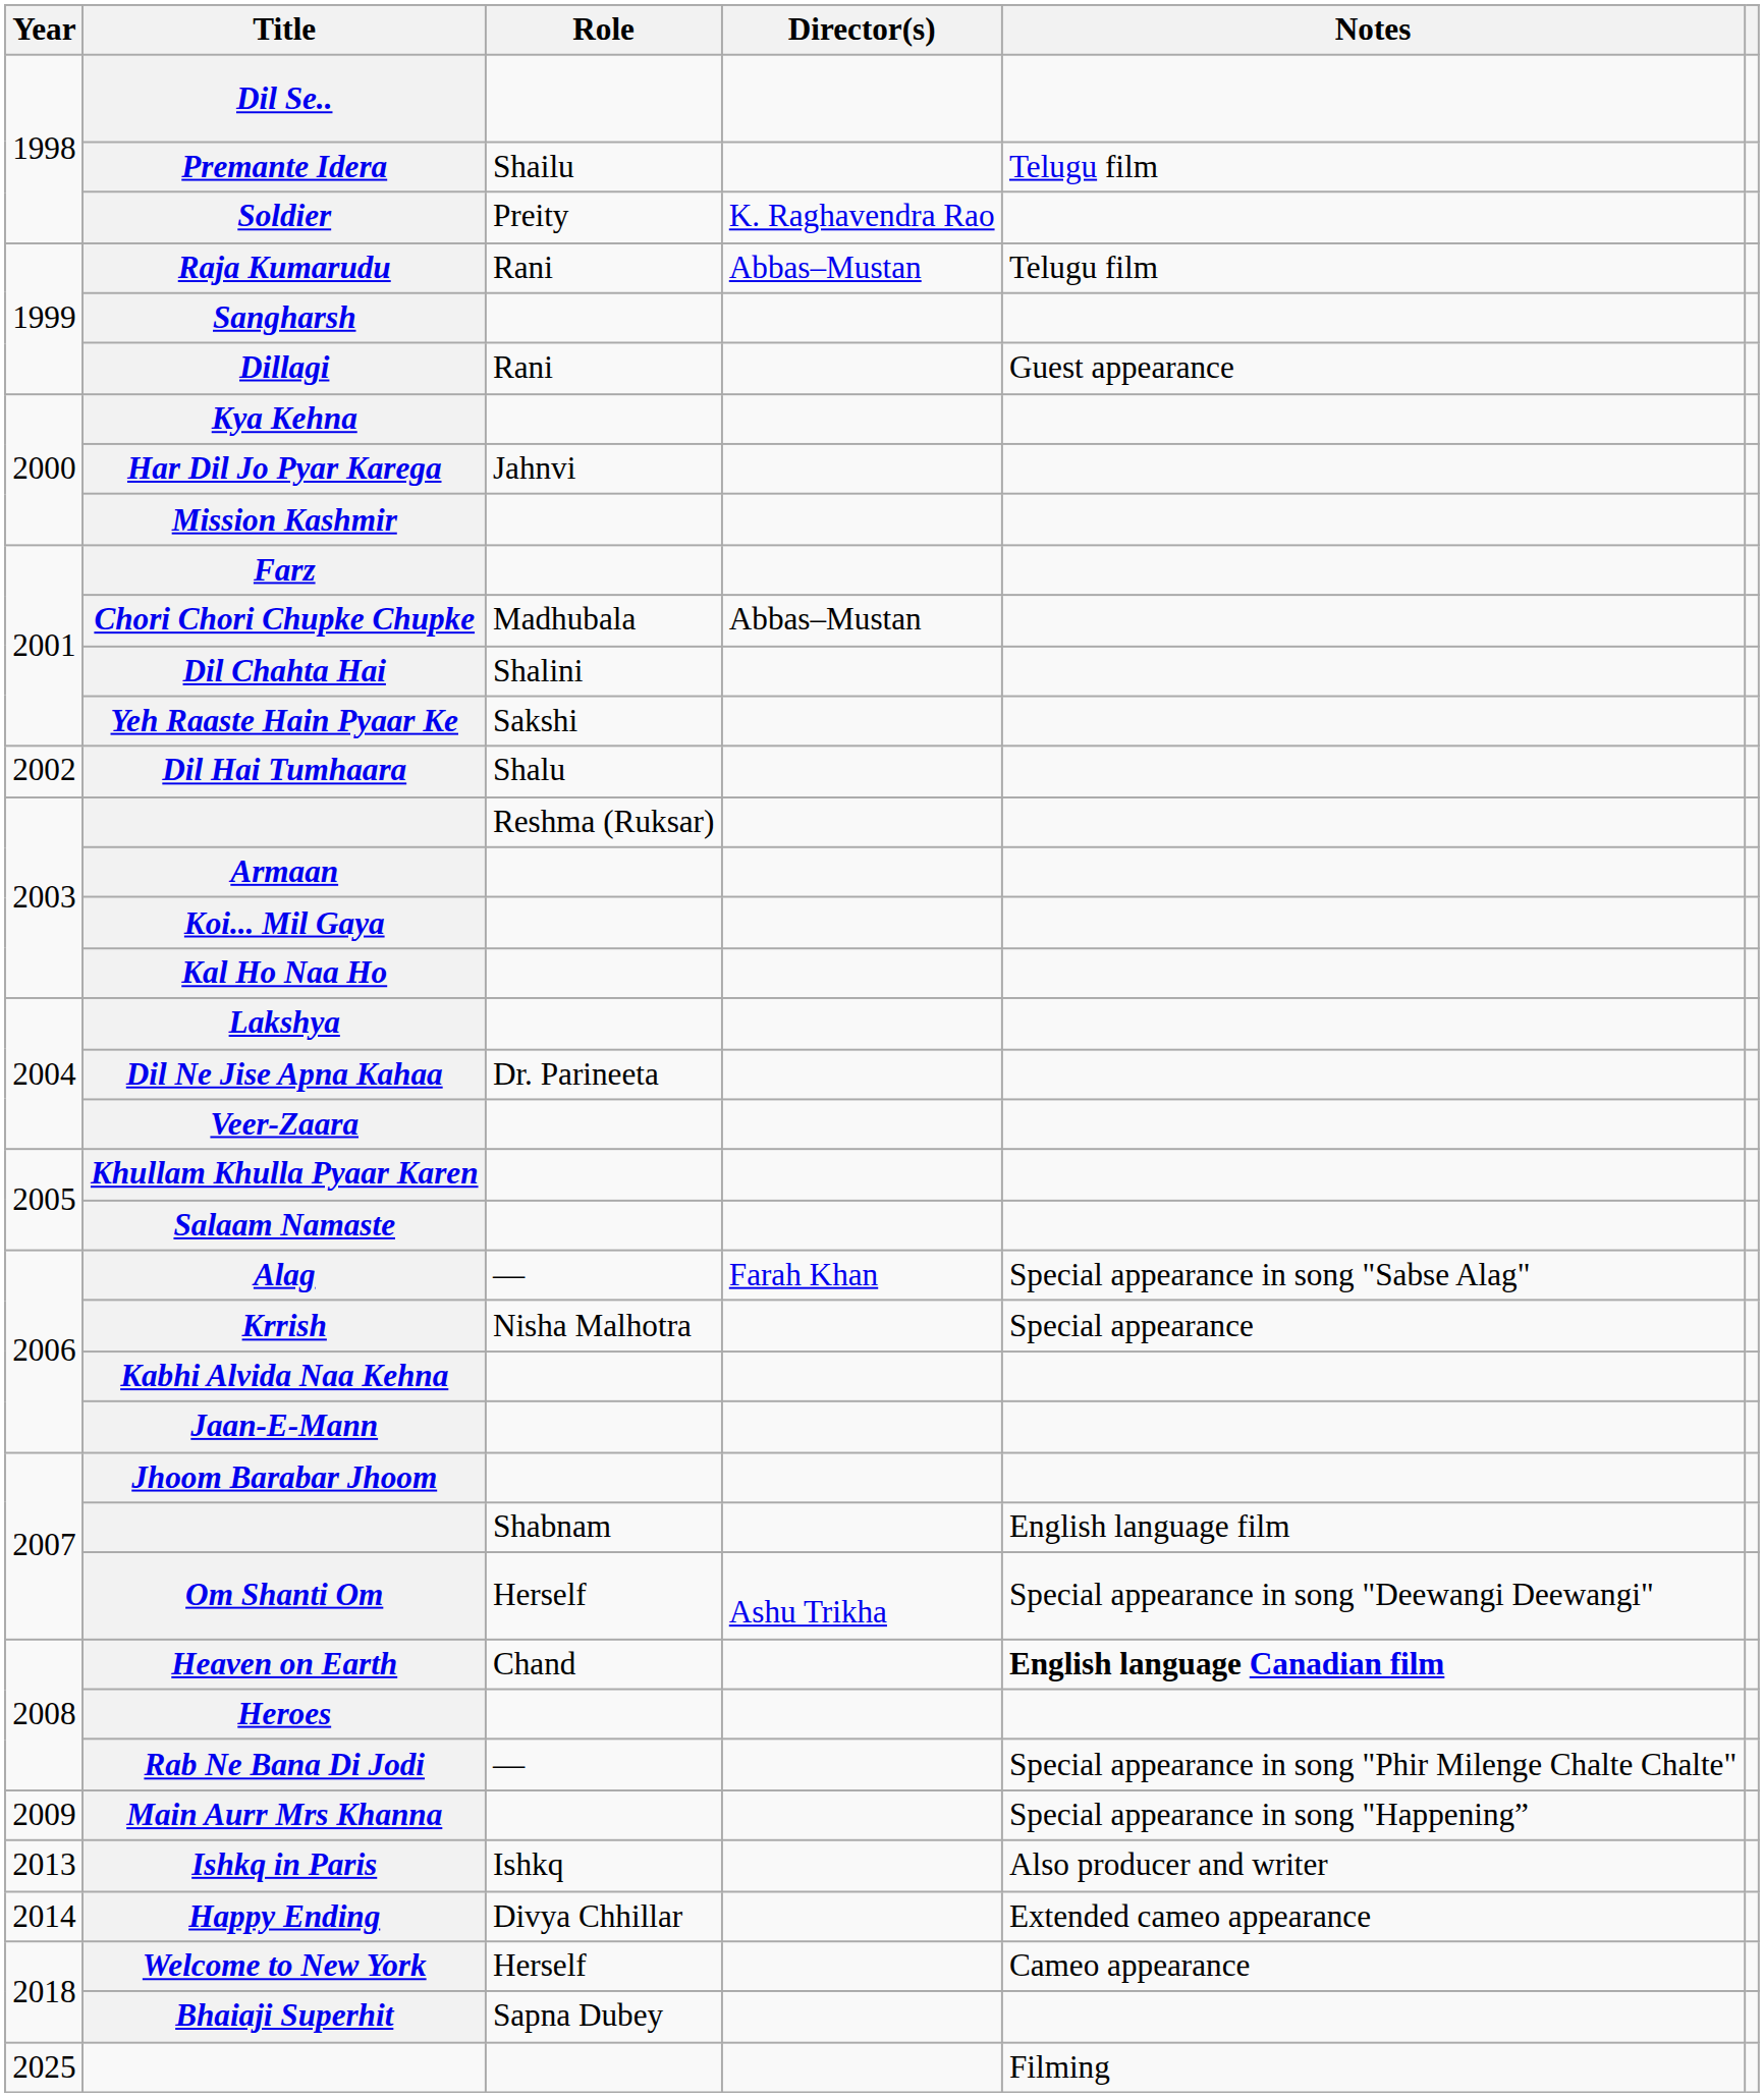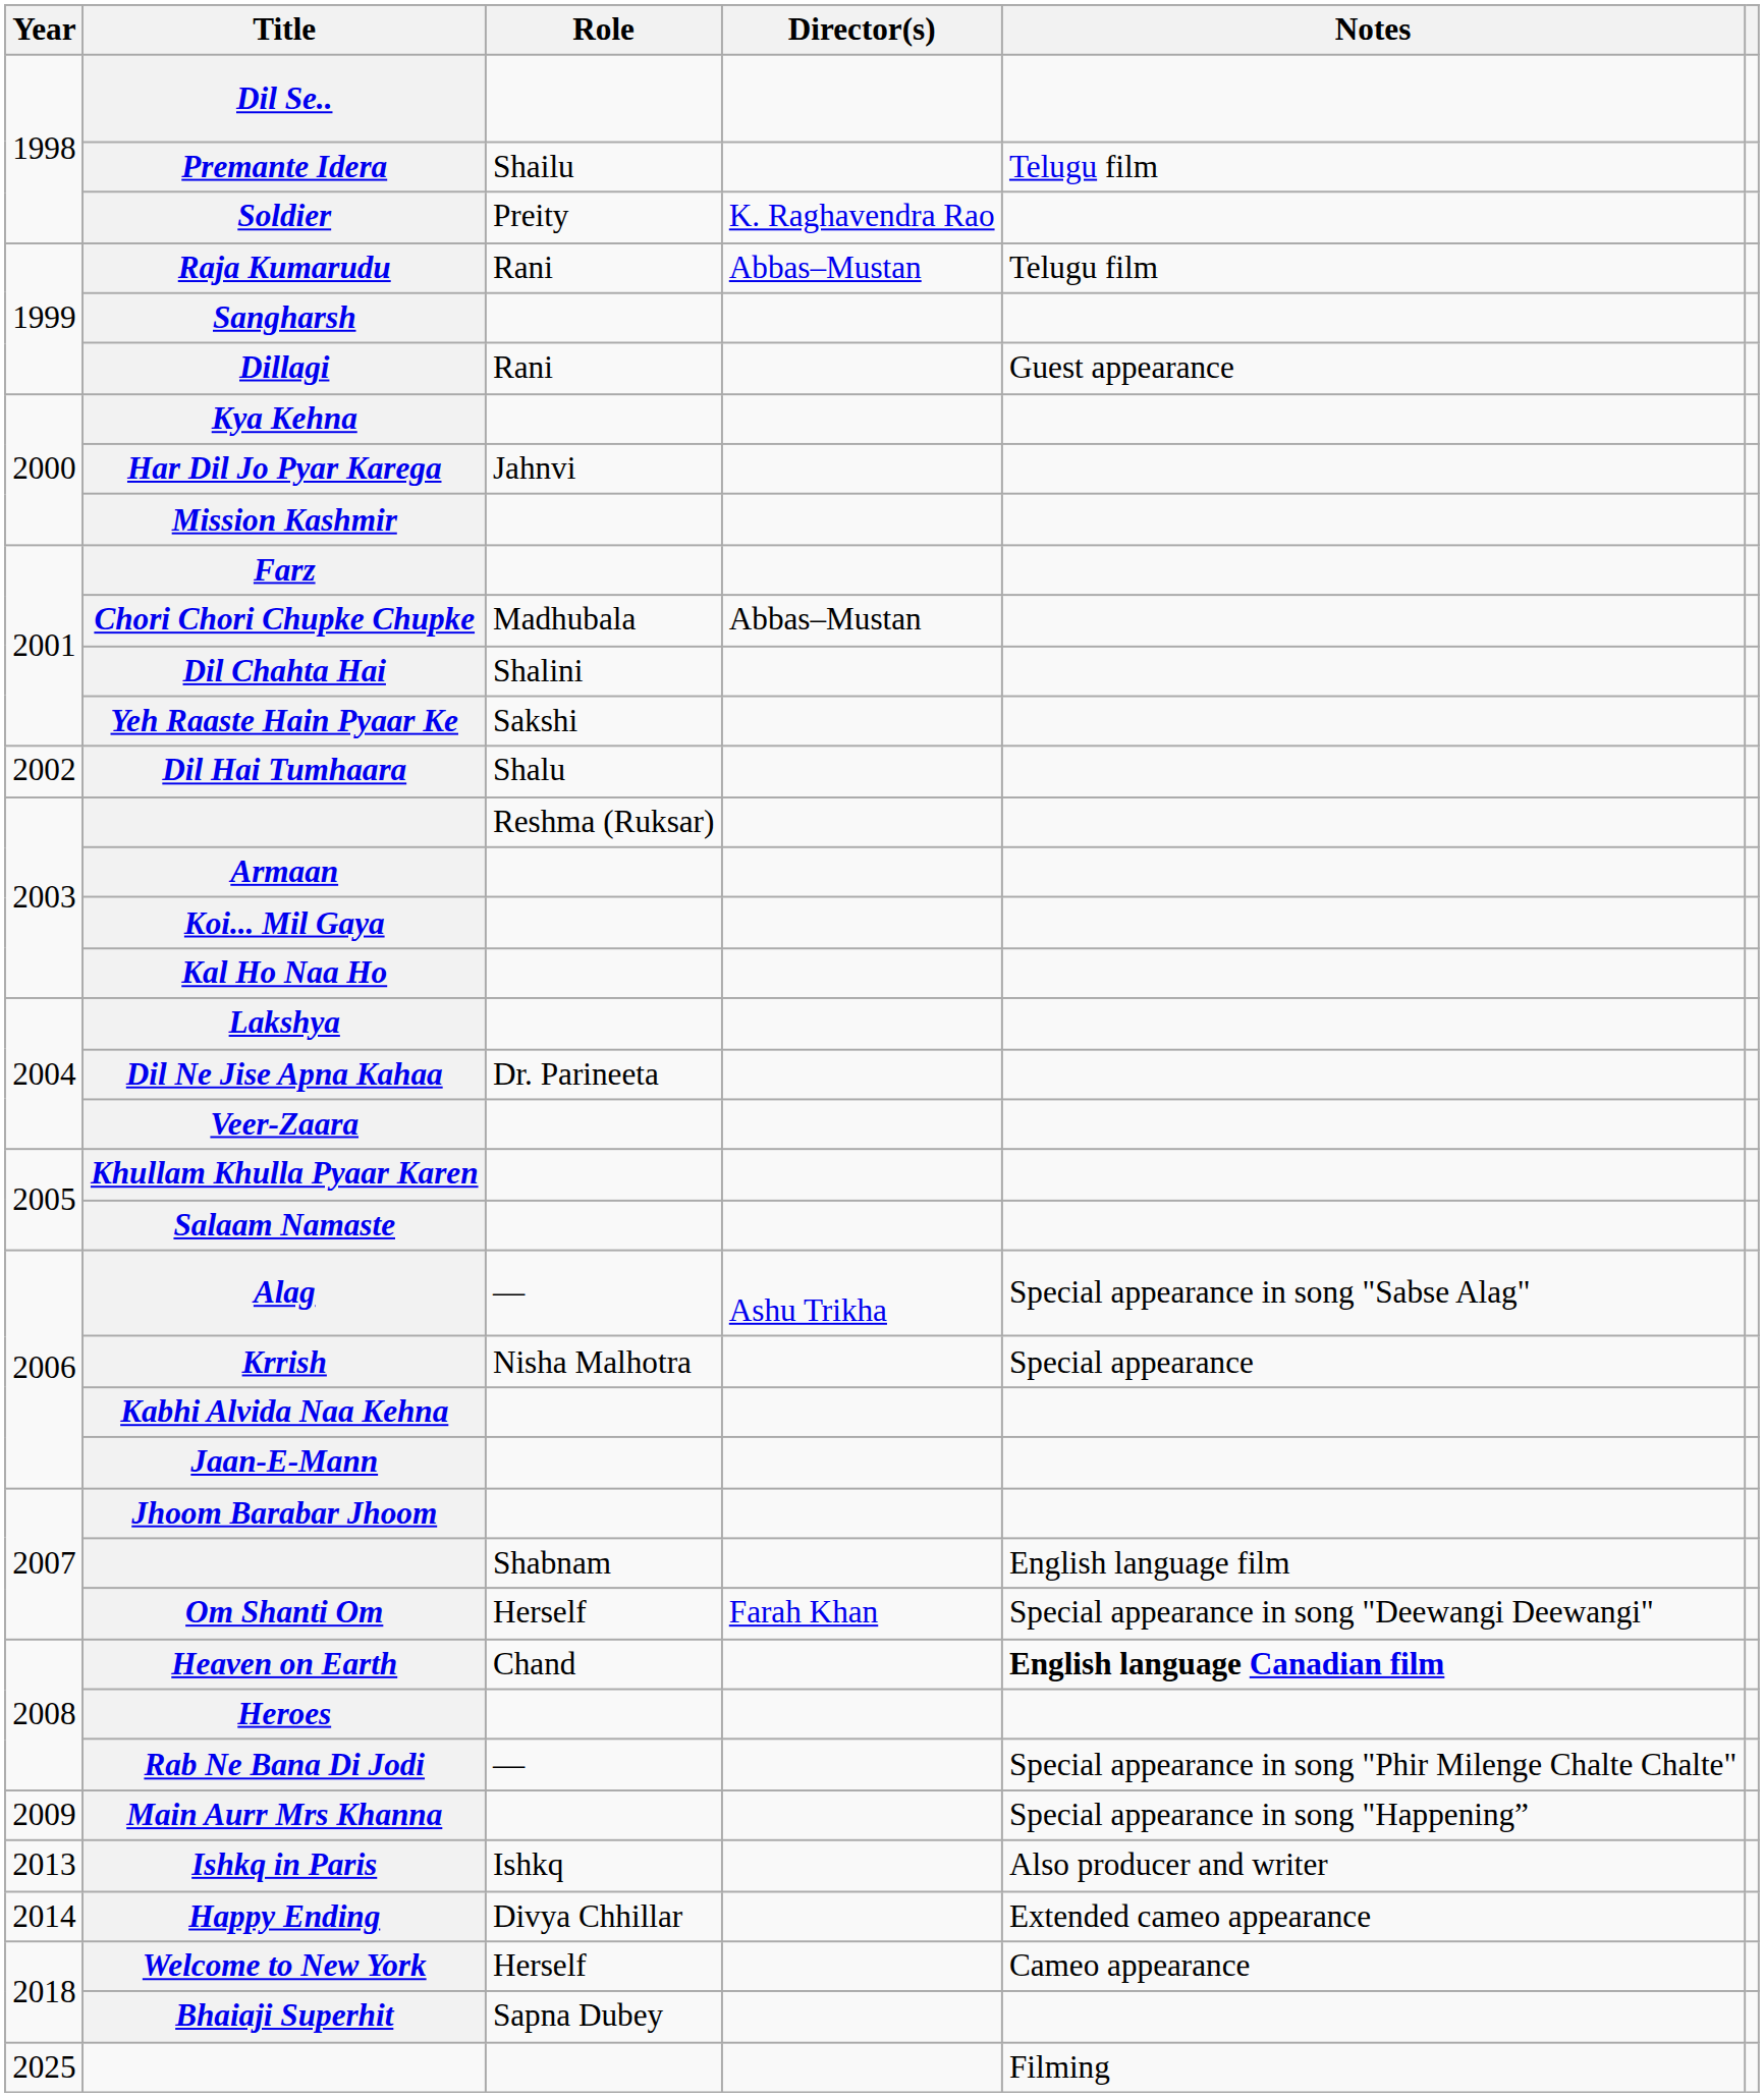 <table class="wikitable plainrowheaders sortable">
 <tr>
 <th scope="col">Year</th>
 <th scope="col">Title</th>
 <th scope="col">Role</th>
 <th scope="col">Director(s)</th>
 <th scope="col" class="unsortable">Notes</th>
 <th scope="col" class="unsortable"></th>
 </tr>
 <tr>
 <td rowspan=3>1998</td>
 <th scope="row"><em><a href='#'>Dil Se..</a></em></th>
 <td></td>
 <td></td>
 <td></td>
 <td style="text-align:center;"><br><br></td>
 </tr>
 <tr>
 <th scope="row"><em><a href='#'>Premante Idera</a></em></th>
 <td>Shailu</td>
 <td></td>
 <td><a href='#'>Telugu</a> film</td>
 <td style="text-align:center;"></td>
 </tr>
 <tr>
 <th scope="row"><em><a href='#'>Soldier</a></em></th>
 <td>Preity</td>
 <td><a href='#'>K. Raghavendra Rao</a></td>
 <td></td>
 <td style="text-align:center;"><br></td>
 </tr>
 <tr>
 <td rowspan=3>1999</td>
 <th scope="row"><em><a href='#'>Raja Kumarudu</a></em></th>
 <td>Rani</td>
 <td><a href='#'>Abbas–Mustan</a></td>
 <td>Telugu film</td>
 <td style="text-align:center;"></td>
 </tr>
 <tr>
 <th scope="row"><em><a href='#'>Sangharsh</a></em></th>
 <td></td>
 <td></td>
 <td></td>
 <td style="text-align:center;"></td>
 </tr>
 <tr>
 <th scope="row"><em><a href='#'>Dillagi</a></em></th>
 <td>Rani</td>
 <td></td>
 <td>Guest appearance</td>
 <td style="text-align:center;"></td>
 </tr>
 <tr>
 <td rowspan=3>2000</td>
 <th scope="row"><em><a href='#'>Kya Kehna</a></em></th>
 <td></td>
 <td></td>
 <td></td>
 <td style="text-align:center;"><br></td>
 </tr>
 <tr>
 <th scope="row"><em><a href='#'>Har Dil Jo Pyar Karega</a></em></th>
 <td>Jahnvi</td>
 <td></td>
 <td></td>
 <td style="text-align:center;"></td>
 </tr>
 <tr>
 <th scope="row"><em><a href='#'>Mission Kashmir</a></em></th>
 <td></td>
 <td></td>
 <td></td>
 <td style="text-align:center;"></td>
 </tr>
 <tr>
 <td rowspan=4>2001</td>
 <th scope="row"><em><a href='#'>Farz</a></em></th>
 <td></td>
 <td></td>
 <td></td>
 <td style="text-align:center;"></td>
 </tr>
 <tr>
 <th scope="row"><em><a href='#'>Chori Chori Chupke Chupke</a></em></th>
 <td>Madhubala</td>
 <td>Abbas–Mustan</td>
 <td></td>
 <td style="text-align:center;"><br></td>
 </tr>
 <tr>
 <th scope="row"><em><a href='#'>Dil Chahta Hai</a></em></th>
 <td>Shalini</td>
 <td></td>
 <td></td>
 <td style="text-align:center;"></td>
 </tr>
 <tr>
 <th scope="row"><em><a href='#'>Yeh Raaste Hain Pyaar Ke</a></em></th>
 <td>Sakshi</td>
 <td></td>
 <td></td>
 <td style="text-align:center;"></td>
 </tr>
 <tr>
 <td>2002</td>
 <th scope="row"><em><a href='#'>Dil Hai Tumhaara</a></em></th>
 <td>Shalu</td>
 <td></td>
 <td></td>
 <td style="text-align:center;"></td>
 </tr>
 <tr>
 <td rowspan=4>2003</td>
 <th scope="row"><em></em></th>
 <td>Reshma (Ruksar)</td>
 <td></td>
 <td></td>
 <td style="text-align:center;"></td>
 </tr>
 <tr>
 <th scope="row"><em><a href='#'>Armaan</a></em></th>
 <td></td>
 <td></td>
 <td></td>
 <td style="text-align:center;"><br></td>
 </tr>
 <tr>
 <th scope="row"><em><a href='#'>Koi... Mil Gaya</a></em></th>
 <td></td>
 <td></td>
 <td></td>
 <td style="text-align:center;"><br></td>
 </tr>
 <tr>
 <th scope="row"><em><a href='#'>Kal Ho Naa Ho</a></em></th>
 <td></td>
 <td></td>
 <td></td>
 <td style="text-align:center;"><br></td>
 </tr>
 <tr>
 <td rowspan=3>2004</td>
 <th scope="row"><em><a href='#'>Lakshya</a></em></th>
 <td></td>
 <td></td>
 <td></td>
 <td style="text-align:center;"></td>
 </tr>
 <tr>
 <th scope="row"><em><a href='#'>Dil Ne Jise Apna Kahaa</a></em></th>
 <td>Dr. Parineeta</td>
 <td></td>
 <td></td>
 <td style="text-align:center;"></td>
 </tr>
 <tr>
 <th scope="row"><em><a href='#'>Veer-Zaara</a></em></th>
 <td></td>
 <td></td>
 <td></td>
 <td style="text-align:center;"><br></td>
 </tr>
 <tr>
 <td rowspan=2>2005</td>
 <th scope="row"><em><a href='#'>Khullam Khulla Pyaar Karen</a></em></th>
 <td></td>
 <td></td>
 <td></td>
 <td style="text-align:center;"></td>
 </tr>
 <tr>
 <th scope="row"><em><a href='#'>Salaam Namaste</a></em></th>
 <td></td>
 <td></td>
 <td></td>
 <td style="text-align:center;"><br></td>
 </tr>
 <tr>
 <td rowspan=4>2006</td>
 <th scope="row"><em><a href='#'>Alag</a></em></th>
 <td>—</td>
-<td><a href='#'>Farah Khan</a></td>
+<td><br><a href='#'>Ashu Trikha</a></td>
 <td>Special appearance in song "Sabse Alag"</td>
 <td style="text-align:center;"></td>
 </tr>
 <tr>
 <th scope="row"><em><a href='#'>Krrish</a></em></th>
 <td>Nisha Malhotra</td>
 <td></td>
 <td>Special appearance</td>
 <td style="text-align:center;"></td>
 </tr>
 <tr>
 <th scope="row"><em><a href='#'>Kabhi Alvida Naa Kehna</a></em></th>
 <td></td>
 <td></td>
 <td></td>
 <td style="text-align:center;"><br></td>
 </tr>
 <tr>
 <th scope="row"><em><a href='#'>Jaan-E-Mann</a></em></th>
 <td></td>
 <td></td>
 <td></td>
 <td style="text-align:center;"></td>
 </tr>
 <tr>
 <td rowspan=3>2007</td>
 <th scope="row"><em><a href='#'>Jhoom Barabar Jhoom</a></em></th>
 <td></td>
 <td></td>
 <td></td>
 <td style="text-align:center;"></td>
 </tr>
 <tr>
 <th scope="row"><em></em></th>
 <td>Shabnam</td>
 <td></td>
 <td>English language film</td>
 <td style="text-align:center;"><br></td>
 </tr>
 <tr>
 <th scope="row"><em><a href='#'>Om Shanti Om</a></em></th>
 <td>Herself</td>
-<td><br><a href='#'>Ashu Trikha</a></td>
+<td><a href='#'>Farah Khan</a></td>
 <td>Special appearance in song "Deewangi Deewangi"</td>
 <td style="text-align:center;"></td>
 </tr>
 <tr>
 <td rowspan=3>2008</td>
 <th scope="row"><em><a href='#'>Heaven on Earth</a></em></th>
 <td>Chand</td>
 <td></td>
 <td><strong>English language <a href='#'>Canadian film</a></strong></td>
 <td style="text-align:center;"><br></td>
 </tr>
 <tr>
 <th scope="row"><em><a href='#'>Heroes</a></em></th>
 <td></td>
 <td></td>
 <td></td>
 <td style="text-align:center;"></td>
 </tr>
 <tr>
 <th scope="row"><em><a href='#'>Rab Ne Bana Di Jodi</a></em></th>
 <td>—</td>
 <td></td>
 <td>Special appearance in song "Phir Milenge Chalte Chalte"</td>
 <td style="text-align:center;"></td>
 </tr>
 <tr>
 <td>2009</td>
 <th scope="row"><em><a href='#'>Main Aurr Mrs Khanna</a></em></th>
 <td></td>
 <td></td>
 <td>Special appearance in song "Happening”</td>
 <td style="text-align:center;"></td>
 </tr>
 <tr>
 <td>2013</td>
 <th scope="row"><em><a href='#'>Ishkq in Paris</a></em></th>
 <td>Ishkq</td>
 <td></td>
 <td>Also producer and writer</td>
 <td style="text-align:center;"></td>
 </tr>
 <tr>
 <td>2014</td>
 <th scope="row"><em><a href='#'>Happy Ending</a></em></th>
 <td>Divya Chhillar</td>
 <td></td>
 <td>Extended cameo appearance</td>
 <td style="text-align:center;"></td>
 </tr>
 <tr>
 <td rowspan=2>2018</td>
 <th scope="row"><em><a href='#'>Welcome to New York</a></em></th>
 <td>Herself</td>
 <td></td>
 <td>Cameo appearance</td>
 <td style="text-align: center;"></td>
 </tr>
 <tr>
 <th scope="row"><em><a href='#'>Bhaiaji Superhit</a></em></th>
 <td>Sapna Dubey</td>
 <td></td>
 <td></td>
 <td style="text-align:center;"></td>
 </tr>
 <tr>
 <td>2025</td>
 <td></td>
 <td></td>
 <td></td>
 <td>Filming</td>
 <td style="text-align:center;"></td>
 </tr>
 </table>
